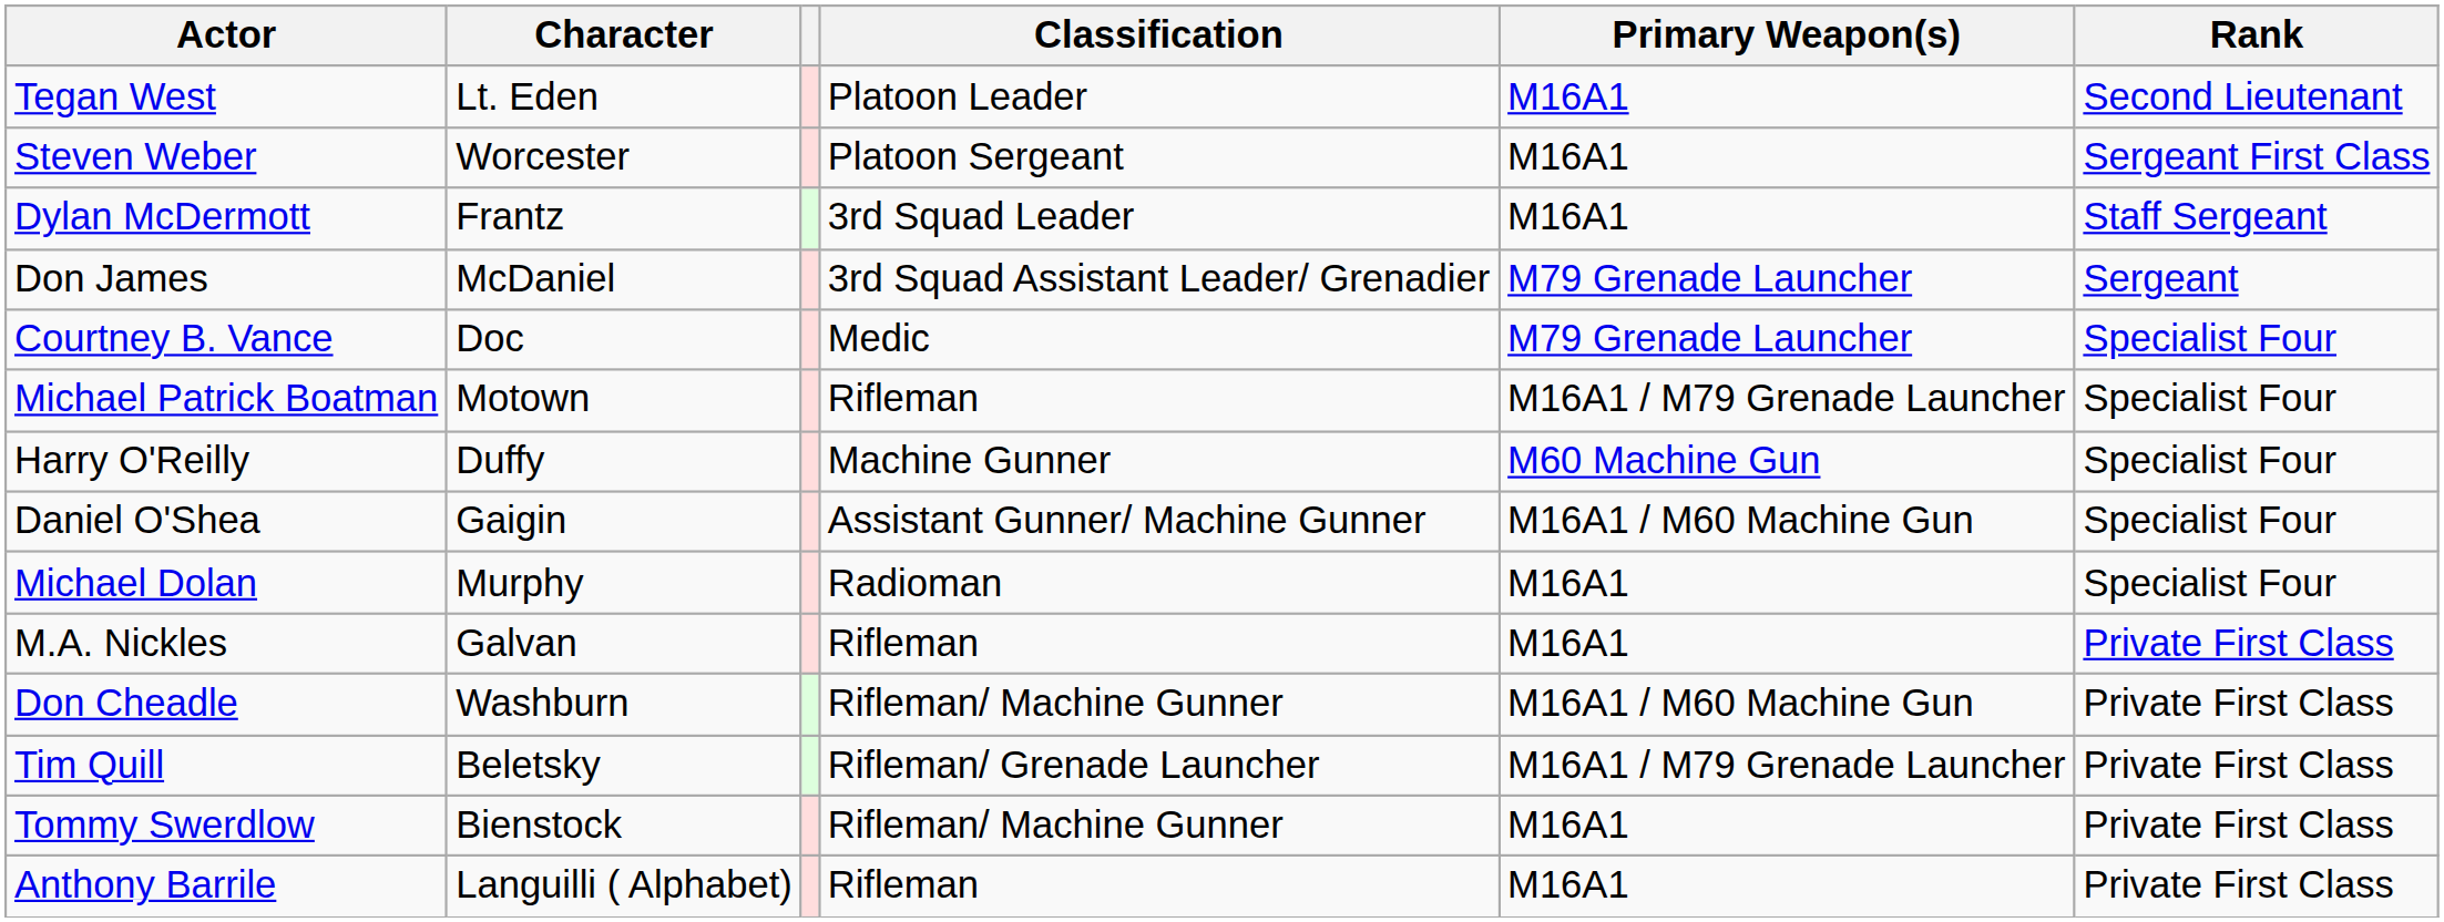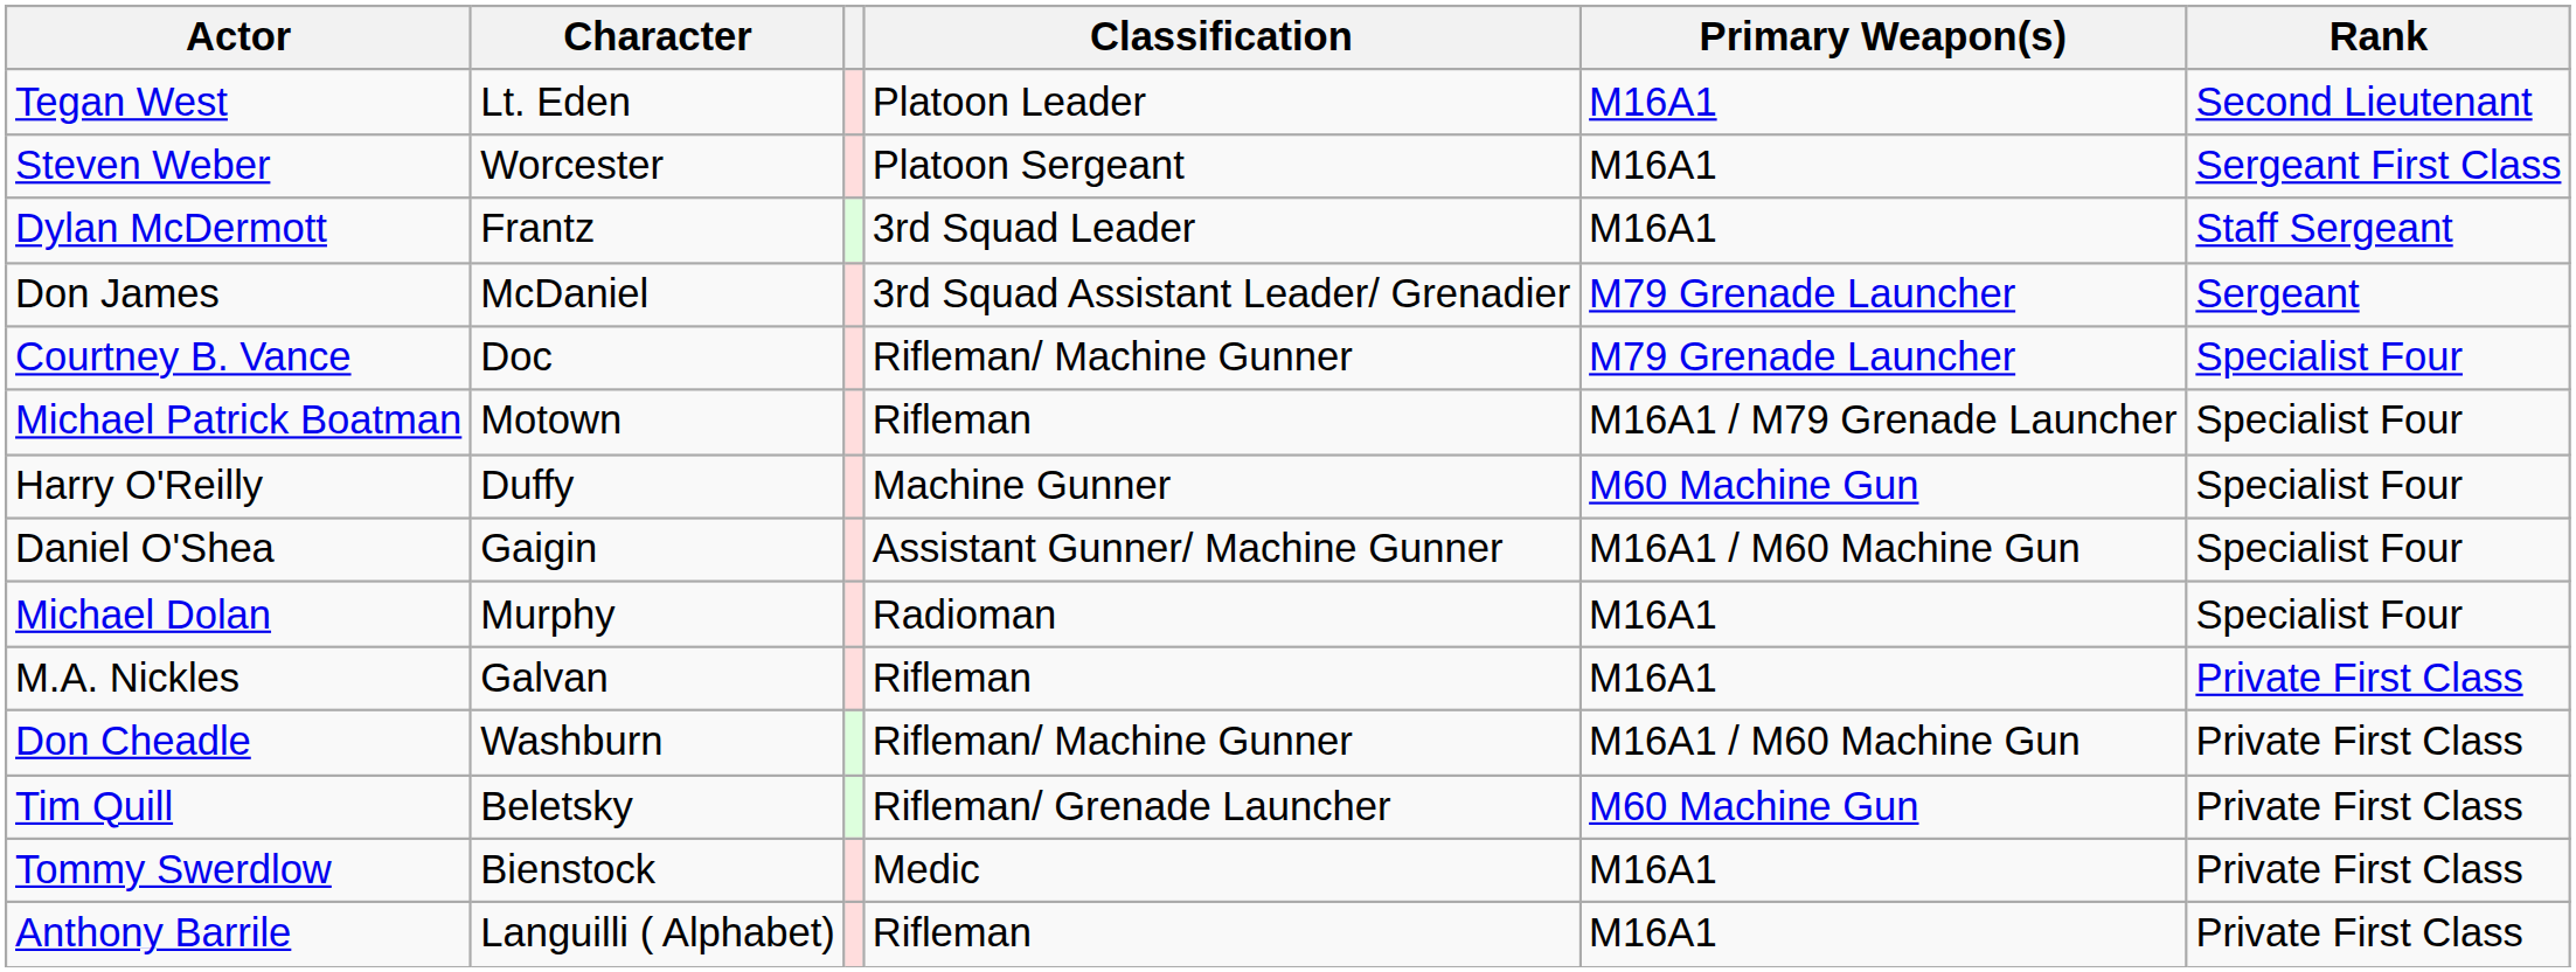 <table class="wikitable">
 <tr>
 <th>Actor</th>
 <th>Character</th>
 <th></th>
 <th Classification="background-color: #BCBCBC">Classification</th>
 <th Weapon="background-color: #BCBCBC">Primary Weapon(s)</th>
 <th>Rank</th>
 </tr>
 <tr>
 <td><a href='#'>Tegan West</a></td>
 <td>Lt. Eden</td>
 <td style="background: #ffdddd"></td>
 <td>Platoon Leader</td>
 <td><a href='#'>M16A1</a></td>
 <td><a href='#'>Second Lieutenant</a></td>
 </tr>
 <tr>
 <td><a href='#'>Steven Weber</a></td>
 <td>Worcester</td>
 <td style="background: #ffdddd"></td>
 <td>Platoon Sergeant</td>
 <td>M16A1</td>
 <td><a href='#'>Sergeant First Class</a></td>
 </tr>
 <tr>
 <td><a href='#'>Dylan McDermott</a></td>
 <td>Frantz</td>
 <td style="background: #ddffdd"></td>
 <td>3rd Squad Leader</td>
 <td>M16A1</td>
 <td><a href='#'>Staff Sergeant</a></td>
 </tr>
 <tr>
 <td>Don James</td>
 <td>McDaniel</td>
 <td style="background: #ffdddd"></td>
 <td>3rd Squad Assistant Leader/ Grenadier</td>
 <td><a href='#'>M79 Grenade Launcher</a></td>
 <td><a href='#'>Sergeant</a></td>
 </tr>
 <tr>
 <td><a href='#'>Courtney B. Vance</a></td>
 <td>Doc</td>
 <td style="background: #ffdddd"></td>
-<td>Medic</td>
+<td>Rifleman/ Machine Gunner</td>
 <td><a href='#'>M79 Grenade Launcher</a></td>
 <td><a href='#'>Specialist Four</a></td>
 </tr>
 <tr>
 <td><a href='#'>Michael Patrick Boatman</a></td>
 <td>Motown</td>
 <td style="background: #ffdddd"></td>
 <td>Rifleman</td>
 <td>M16A1 / M79 Grenade Launcher</td>
 <td>Specialist Four</td>
 </tr>
 <tr>
 <td>Harry O'Reilly</td>
 <td>Duffy</td>
 <td style="background: #ffdddd"></td>
 <td>Machine Gunner</td>
 <td><a href='#'>M60 Machine Gun</a></td>
 <td>Specialist Four</td>
 </tr>
 <tr>
 <td>Daniel O'Shea</td>
 <td>Gaigin</td>
 <td style="background: #ffdddd"></td>
 <td>Assistant Gunner/ Machine Gunner</td>
 <td>M16A1 / M60 Machine Gun</td>
 <td>Specialist Four</td>
 </tr>
 <tr>
 <td><a href='#'>Michael Dolan</a></td>
 <td>Murphy</td>
 <td style="background: #ffdddd"></td>
 <td>Radioman</td>
 <td>M16A1</td>
 <td>Specialist Four</td>
 </tr>
 <tr>
 <td>M.A. Nickles</td>
 <td>Galvan</td>
 <td style="background: #ffdddd"></td>
 <td>Rifleman</td>
 <td>M16A1</td>
 <td><a href='#'>Private First Class</a></td>
 </tr>
 <tr>
 <td><a href='#'>Don Cheadle</a></td>
 <td>Washburn</td>
 <td style="background: #ddffdd"></td>
 <td>Rifleman/ Machine Gunner</td>
 <td>M16A1 / M60 Machine Gun</td>
 <td>Private First Class</td>
 </tr>
 <tr>
 <td><a href='#'>Tim Quill</a></td>
 <td>Beletsky</td>
 <td style="background: #ddffdd"></td>
 <td>Rifleman/ Grenade Launcher</td>
-<td>M16A1 / M79 Grenade Launcher</td>
+<td><a href='#'>M60 Machine Gun</a></td>
 <td>Private First Class</td>
 </tr>
 <tr>
 <td><a href='#'>Tommy Swerdlow</a></td>
 <td>Bienstock</td>
 <td style="background: #ffdddd"></td>
-<td>Rifleman/ Machine Gunner</td>
+<td>Medic</td>
 <td>M16A1</td>
 <td>Private First Class</td>
 </tr>
 <tr>
 <td><a href='#'>Anthony Barrile</a></td>
 <td>Languilli ( Alphabet)</td>
 <td style="background: #ffdddd"></td>
 <td>Rifleman</td>
 <td>M16A1</td>
 <td>Private First Class</td>
 </tr>
 </table>
